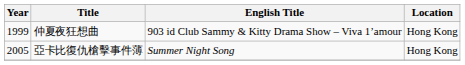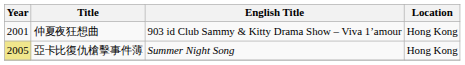 <table class="wikitable">
 <tr>
 <th>Year</th>
 <th>Title</th>
 <th>English Title</th>
 <th>Location</th>
 </tr>
 <tr>
-<td>1999</td>
+<td>2001</td>
 <td>仲夏夜狂想曲</td>
 <td>903 id Club Sammy & Kitty Drama Show – Viva 1’amour</td>
 <td>Hong Kong</td>
 </tr>
 <tr>
-<td>2005</td>
+<td style="background: khaki;">2005</td>
 <td>亞卡比復仇槍擊事件薄</td>
 <td><em>Summer Night Song</em></td>
 <td>Hong Kong</td>
 </tr>
 <tr>
 </tr>
 </table>
